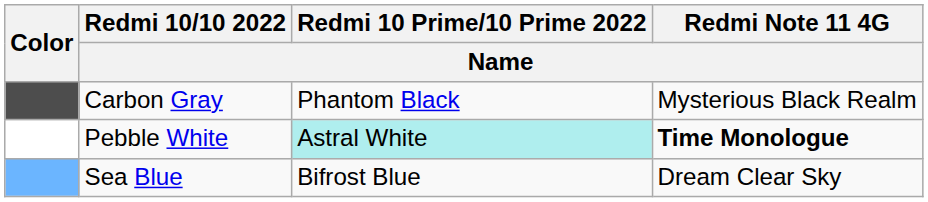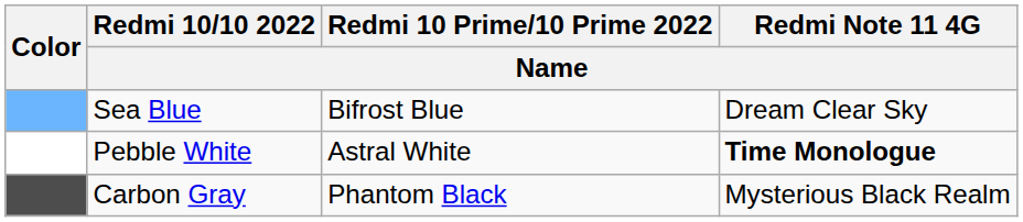 <table class="wikitable">
 <tr>
 <th rowspan="2">Color</th>
 <th>Redmi 10/10 2022</th>
 <th>Redmi 10 Prime/10 Prime 2022</th>
 <th>Redmi Note 11 4G</th>
 </tr>
 <tr>
 <th colspan="3">Name</th>
 </tr>
 <tr>
+<td bgcolor="#6bb5ff"></td>
+<td>Sea <a href='#'>Blue</a></td>
+<td>Bifrost Blue</td>
+<td>Dream Clear Sky</td>
+</tr>
+<tr>
+<td bgcolor="White"></td>
+<td>Pebble <a href='#'>White</a></td>
+<td>Astral White</td>
+<td><strong>Time Monologue</strong></td>
+</tr>
+<tr>
 <td bgcolor="#4d4d4d"></td>
 <td>Carbon <a href='#'>Gray</a></td>
 <td>Phantom <a href='#'>Black</a></td>
 <td>Mysterious Black Realm</td>
 </tr>
-<tr>
-<td bgcolor="White"></td>
-<td>Pebble <a href='#'>White</a></td>
-<td style="background: paleturquoise;">Astral White</td>
-<td><strong>Time Monologue</strong></td>
-</tr>
-<tr>
-<td bgcolor="#6bb5ff"></td>
-<td>Sea <a href='#'>Blue</a></td>
-<td>Bifrost Blue</td>
-<td>Dream Clear Sky</td>
-</tr>
 </table>
